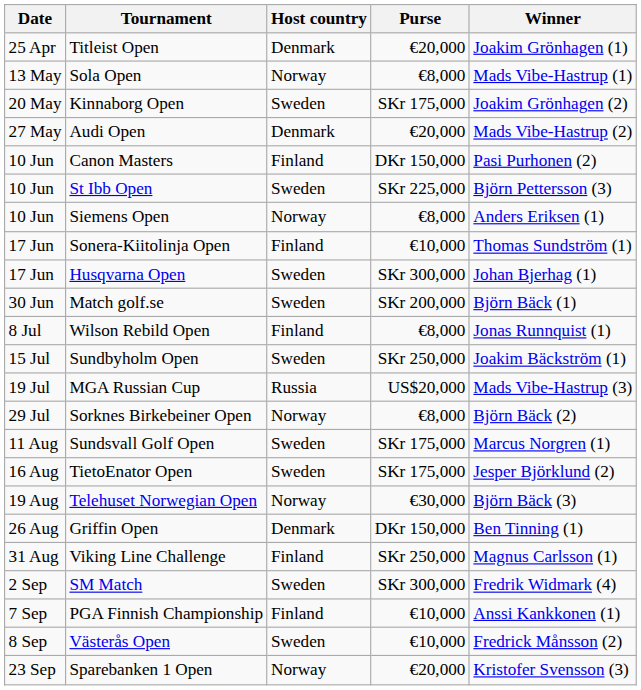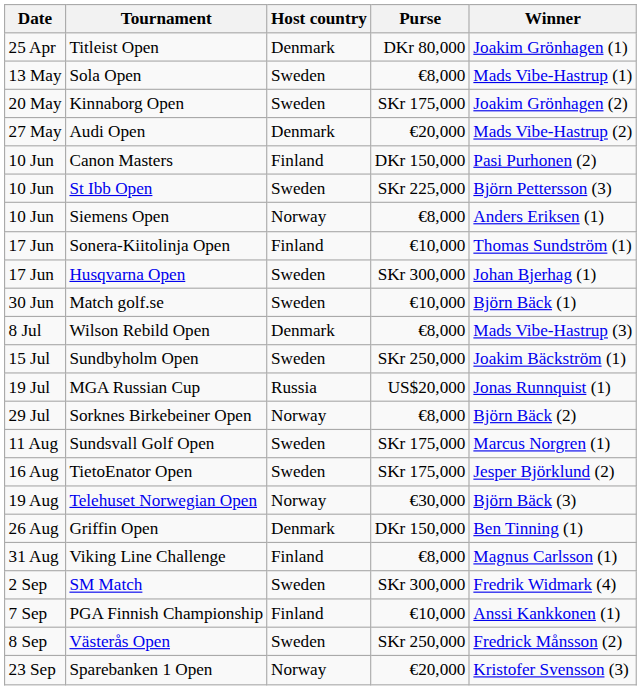 <table class="wikitable" style="font-size:95%;">
 <tr>
 <th>Date</th>
 <th>Tournament</th>
 <th>Host country</th>
 <th>Purse</th>
 <th>Winner</th>
 </tr>
 <tr>
 <td>25 Apr</td>
 <td>Titleist Open</td>
 <td>Denmark</td>
-<td align=right>€20,000</td>
+<td align=right>DKr 80,000</td>
 <td> <a href='#'>Joakim Grönhagen</a> (1)</td>
 </tr>
 <tr>
 <td>13 May</td>
 <td>Sola Open</td>
-<td>Norway</td>
+<td>Sweden</td>
 <td align=right>€8,000</td>
 <td> <a href='#'>Mads Vibe-Hastrup</a> (1)</td>
 </tr>
 <tr>
 <td>20 May</td>
 <td>Kinnaborg Open</td>
 <td>Sweden</td>
 <td align=right>SKr 175,000</td>
 <td> <a href='#'>Joakim Grönhagen</a> (2)</td>
 </tr>
 <tr>
 <td>27 May</td>
 <td>Audi Open</td>
 <td>Denmark</td>
 <td align=right>€20,000</td>
 <td> <a href='#'>Mads Vibe-Hastrup</a> (2)</td>
 </tr>
 <tr>
 <td>10 Jun</td>
 <td>Canon Masters</td>
 <td>Finland</td>
 <td align=right>DKr 150,000</td>
 <td> <a href='#'>Pasi Purhonen</a> (2)</td>
 </tr>
 <tr>
 <td>10 Jun</td>
 <td><a href='#'>St Ibb Open</a></td>
 <td>Sweden</td>
 <td align=right>SKr 225,000</td>
 <td> <a href='#'>Björn Pettersson</a> (3)</td>
 </tr>
 <tr>
 <td>10 Jun</td>
 <td>Siemens Open</td>
 <td>Norway</td>
 <td align=right>€8,000</td>
 <td> <a href='#'>Anders Eriksen</a> (1)</td>
 </tr>
 <tr>
 <td>17 Jun</td>
 <td>Sonera-Kiitolinja Open</td>
 <td>Finland</td>
 <td align=right>€10,000</td>
 <td> <a href='#'>Thomas Sundström</a> (1)</td>
 </tr>
 <tr>
 <td>17 Jun</td>
 <td><a href='#'>Husqvarna Open</a></td>
 <td>Sweden</td>
 <td align=right>SKr 300,000</td>
 <td> <a href='#'>Johan Bjerhag</a> (1)</td>
 </tr>
 <tr>
 <td>30 Jun</td>
 <td>Match golf.se</td>
 <td>Sweden</td>
-<td align=right>SKr 200,000</td>
+<td align=right>€10,000</td>
 <td> <a href='#'>Björn Bäck</a> (1)</td>
 </tr>
 <tr>
 <td>8 Jul</td>
 <td>Wilson Rebild Open</td>
-<td>Finland</td>
+<td>Denmark</td>
 <td align=right>€8,000</td>
-<td> <a href='#'>Jonas Runnquist</a> (1)</td>
+<td> <a href='#'>Mads Vibe-Hastrup</a> (3)</td>
 </tr>
 <tr>
 <td>15 Jul</td>
 <td>Sundbyholm Open</td>
 <td>Sweden</td>
 <td align=right>SKr 250,000</td>
 <td> <a href='#'>Joakim Bäckström</a> (1)</td>
 </tr>
 <tr>
 <td>19 Jul</td>
 <td>MGA Russian Cup</td>
 <td>Russia</td>
 <td align=right>US$20,000</td>
-<td> <a href='#'>Mads Vibe-Hastrup</a> (3)</td>
+<td> <a href='#'>Jonas Runnquist</a> (1)</td>
 </tr>
 <tr>
 <td>29 Jul</td>
 <td>Sorknes Birkebeiner Open</td>
 <td>Norway</td>
 <td align=right>€8,000</td>
 <td> <a href='#'>Björn Bäck</a> (2)</td>
 </tr>
 <tr>
 <td>11 Aug</td>
 <td>Sundsvall Golf Open</td>
 <td>Sweden</td>
 <td align=right>SKr 175,000</td>
 <td> <a href='#'>Marcus Norgren</a> (1)</td>
 </tr>
 <tr>
 <td>16 Aug</td>
 <td>TietoEnator Open</td>
 <td>Sweden</td>
 <td align=right>SKr 175,000</td>
 <td> <a href='#'>Jesper Björklund</a> (2)</td>
 </tr>
 <tr>
 <td>19 Aug</td>
 <td><a href='#'>Telehuset Norwegian Open</a></td>
 <td>Norway</td>
 <td align=right>€30,000</td>
 <td> <a href='#'>Björn Bäck</a> (3)</td>
 </tr>
 <tr>
 <td>26 Aug</td>
 <td>Griffin Open</td>
 <td>Denmark</td>
 <td align=right>DKr 150,000</td>
 <td> <a href='#'>Ben Tinning</a> (1)</td>
 </tr>
 <tr>
 <td>31 Aug</td>
 <td>Viking Line Challenge</td>
 <td>Finland</td>
-<td align=right>SKr 250,000</td>
+<td align=right>€8,000</td>
 <td> <a href='#'>Magnus Carlsson</a> (1)</td>
 </tr>
 <tr>
 <td>2 Sep</td>
 <td><a href='#'>SM Match</a></td>
 <td>Sweden</td>
 <td align=right>SKr 300,000</td>
 <td> <a href='#'>Fredrik Widmark</a> (4)</td>
 </tr>
 <tr>
 <td>7 Sep</td>
 <td>PGA Finnish Championship</td>
 <td>Finland</td>
 <td align=right>€10,000</td>
 <td> <a href='#'>Anssi Kankkonen</a> (1)</td>
 </tr>
 <tr>
 <td>8 Sep</td>
 <td><a href='#'>Västerås Open</a></td>
 <td>Sweden</td>
-<td align=right>€10,000</td>
+<td align=right>SKr 250,000</td>
 <td> <a href='#'>Fredrick Månsson</a> (2)</td>
 </tr>
 <tr>
 <td>23 Sep</td>
 <td>Sparebanken 1 Open</td>
 <td>Norway</td>
 <td align=right>€20,000</td>
 <td> <a href='#'>Kristofer Svensson</a> (3)</td>
 </tr>
 </table>
